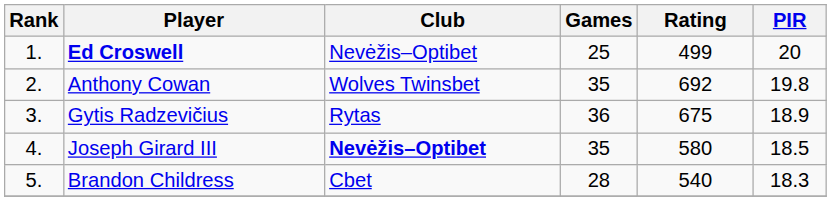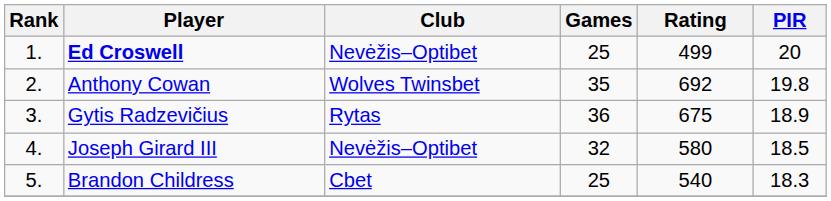 <table class="wikitable" style="text-align: center;">
 <tr>
 <th>Rank</th>
 <th width=200>Player</th>
 <th width=180>Club</th>
 <th>Games</th>
 <th width=85>Rating</th>
 <th width=50><a href='#'>PIR</a></th>
 </tr>
 <tr>
 <td>1.</td>
 <td align="left"> <strong><a href='#'>Ed Croswell</a></strong></td>
 <td align="left"><a href='#'>Nevėžis–Optibet</a></td>
 <td>25</td>
 <td>499</td>
 <td>20</td>
 </tr>
 <tr>
 <td>2.</td>
 <td align="left"> <a href='#'>Anthony Cowan</a></td>
 <td align="left"><a href='#'>Wolves Twinsbet</a></td>
 <td>35</td>
 <td>692</td>
 <td>19.8</td>
 </tr>
 <tr>
 <td>3.</td>
 <td align="left"> <a href='#'>Gytis Radzevičius</a></td>
 <td align="left"><a href='#'>Rytas</a></td>
 <td>36</td>
 <td>675</td>
 <td>18.9</td>
 </tr>
 <tr>
 <td>4.</td>
 <td align="left"> <a href='#'>Joseph Girard III</a></td>
-<td align="left"><strong><a href='#'>Nevėžis–Optibet</a></strong></td>
-<td>35</td>
+<td align="left"><a href='#'>Nevėžis–Optibet</a></td>
+<td>32</td>
 <td>580</td>
 <td>18.5</td>
 </tr>
 <tr>
 <td>5.</td>
 <td align="left"> <a href='#'>Brandon Childress</a></td>
 <td align="left"><a href='#'>Cbet</a></td>
-<td>28</td>
+<td>25</td>
 <td>540</td>
 <td>18.3</td>
 </tr>
 <tr>
 </tr>
 </table>
